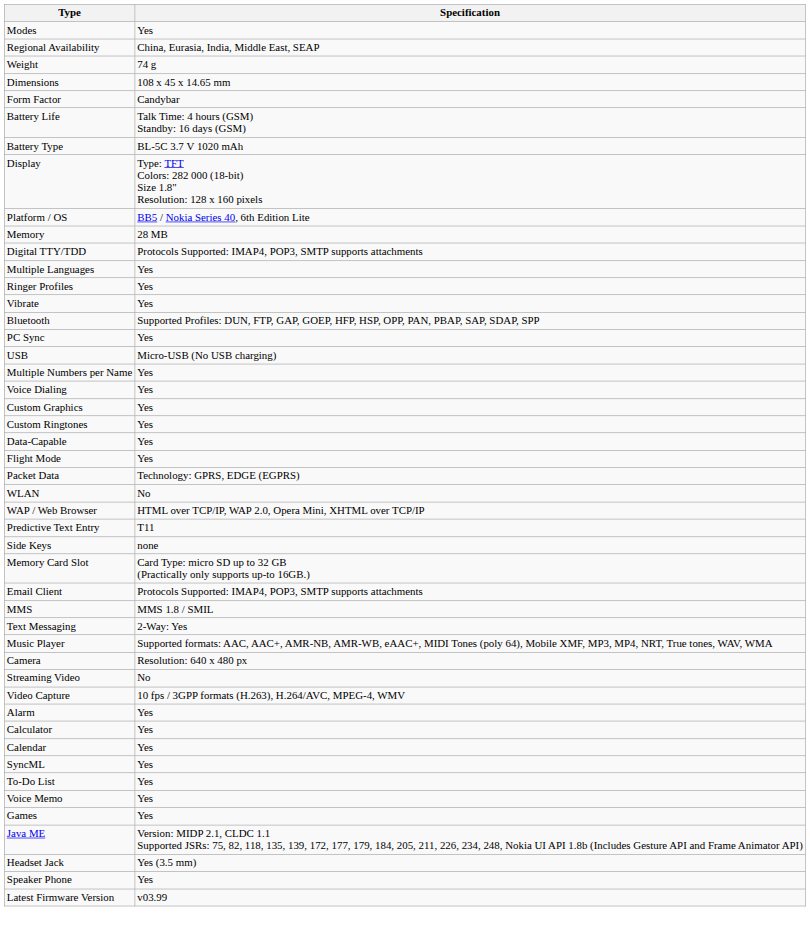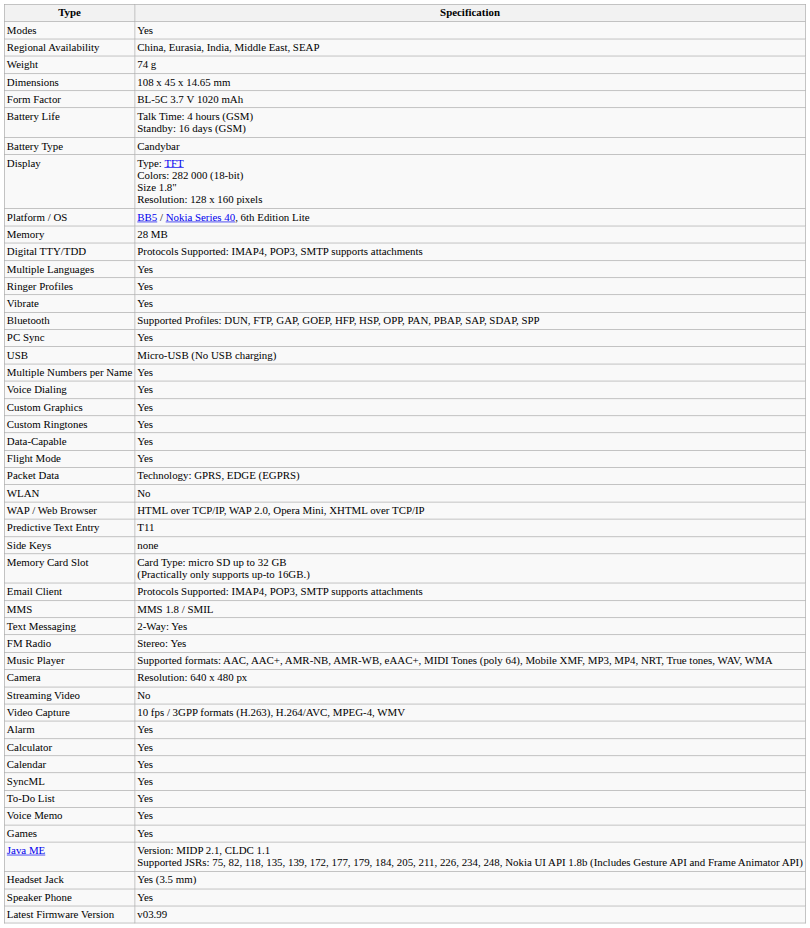 <table class="wikitable">
 <tr>
 <th>Type</th>
 <th>Specification</th>
 </tr>
 <tr>
 <td>Modes</td>
 <td>Yes</td>
 </tr>
 <tr>
 <td>Regional Availability</td>
 <td>China, Eurasia, India, Middle East, SEAP</td>
 </tr>
 <tr>
 <td>Weight</td>
 <td>74 g</td>
 </tr>
 <tr>
 <td>Dimensions</td>
 <td>108 x 45 x 14.65 mm</td>
 </tr>
 <tr>
 <td>Form Factor</td>
-<td>Candybar</td>
+<td>BL-5C 3.7 V 1020 mAh</td>
 </tr>
 <tr valign=top>
 <td>Battery Life</td>
 <td>Talk Time: 4 hours (GSM)<br>Standby: 16 days (GSM)</td>
 </tr>
 <tr>
 <td>Battery Type</td>
-<td>BL-5C 3.7 V 1020 mAh</td>
+<td>Candybar</td>
 </tr>
 <tr valign=top>
 <td>Display</td>
 <td>Type: <a href='#'>TFT</a><br>Colors: 282 000 (18-bit)<br>Size 1.8"<br>Resolution: 128 x 160 pixels</td>
 </tr>
 <tr>
 <td>Platform / OS</td>
 <td><a href='#'>BB5</a> / <a href='#'>Nokia Series 40</a>, 6th Edition Lite</td>
 </tr>
 <tr>
 <td>Memory</td>
 <td>28 MB</td>
 </tr>
 <tr>
 <td>Digital TTY/TDD</td>
 <td>Protocols Supported: IMAP4, POP3, SMTP supports attachments</td>
 </tr>
 <tr>
 <td>Multiple Languages</td>
 <td>Yes</td>
 </tr>
 <tr>
 <td>Ringer Profiles</td>
 <td>Yes</td>
 </tr>
 <tr>
 <td>Vibrate</td>
 <td>Yes</td>
 </tr>
 <tr>
 <td>Bluetooth</td>
 <td>Supported Profiles: DUN, FTP, GAP, GOEP, HFP, HSP, OPP, PAN, PBAP, SAP, SDAP, SPP</td>
 </tr>
 <tr>
 <td>PC Sync</td>
 <td>Yes</td>
 </tr>
 <tr>
 <td>USB</td>
 <td>Micro-USB (No USB charging)</td>
 </tr>
 <tr>
 <td>Multiple Numbers per Name</td>
 <td>Yes</td>
 </tr>
 <tr>
 <td>Voice Dialing</td>
 <td>Yes</td>
 </tr>
 <tr>
 <td>Custom Graphics</td>
 <td>Yes</td>
 </tr>
 <tr 2.5>
 <td>Custom Ringtones</td>
 <td>Yes</td>
 </tr>
 <tr>
 <td>Data-Capable</td>
 <td>Yes</td>
 </tr>
 <tr>
 <td>Flight Mode</td>
 <td>Yes</td>
 </tr>
 <tr>
 <td>Packet Data</td>
 <td>Technology: GPRS, EDGE (EGPRS)</td>
 </tr>
 <tr>
 <td>WLAN</td>
 <td>No</td>
 </tr>
 <tr>
 <td>WAP / Web Browser</td>
 <td>HTML over TCP/IP, WAP 2.0, Opera Mini, XHTML over TCP/IP</td>
 </tr>
 <tr>
 <td>Predictive Text Entry</td>
 <td>T11</td>
 </tr>
 <tr>
 <td>Side Keys</td>
 <td>none</td>
 </tr>
 <tr valign=top>
 <td>Memory Card Slot</td>
 <td>Card Type: micro SD up to 32 GB<br>(Practically only supports up-to 16GB.)</td>
 </tr>
 <tr>
 <td>Email Client</td>
 <td>Protocols Supported: IMAP4, POP3, SMTP supports attachments</td>
 </tr>
 <tr>
 <td>MMS</td>
 <td>MMS 1.8 / SMIL</td>
 </tr>
 <tr>
 <td>Text Messaging</td>
 <td>2-Way: Yes</td>
 </tr>
 <tr>
+<td>FM Radio</td>
+<td>Stereo: Yes</td>
+</tr>
+<tr>
 <td>Music Player</td>
 <td>Supported formats: AAC, AAC+, AMR-NB, AMR-WB, eAAC+, MIDI Tones (poly 64), Mobile XMF, MP3, MP4, NRT, True tones, WAV, WMA</td>
 </tr>
 <tr>
 <td>Camera</td>
 <td>Resolution: 640 x 480 px</td>
 </tr>
 <tr>
 <td>Streaming Video</td>
 <td>No</td>
 </tr>
 <tr>
 <td>Video Capture</td>
 <td>10 fps / 3GPP formats (H.263), H.264/AVC, MPEG-4, WMV</td>
 </tr>
 <tr>
 <td>Alarm</td>
 <td>Yes</td>
 </tr>
 <tr>
 <td>Calculator</td>
 <td>Yes</td>
 </tr>
 <tr>
 <td>Calendar</td>
 <td>Yes</td>
 </tr>
 <tr>
 <td>SyncML</td>
 <td>Yes</td>
 </tr>
 <tr>
 <td>To-Do List</td>
 <td>Yes</td>
 </tr>
 <tr>
 <td>Voice Memo</td>
 <td>Yes</td>
 </tr>
 <tr>
 <td>Games</td>
 <td>Yes</td>
 </tr>
 <tr valign=top>
 <td><a href='#'>Java ME</a></td>
 <td>Version: MIDP 2.1, CLDC 1.1<br>Supported JSRs: 75, 82, 118, 135, 139, 172, 177, 179, 184, 205, 211, 226, 234, 248, Nokia UI API 1.8b (Includes Gesture API and Frame Animator API)</td>
 </tr>
 <tr>
 <td>Headset Jack</td>
 <td>Yes (3.5 mm)</td>
 </tr>
 <tr>
 <td>Speaker Phone</td>
 <td>Yes</td>
 </tr>
 <tr>
 <td>Latest Firmware Version</td>
 <td>v03.99</td>
 </tr>
 </table>
